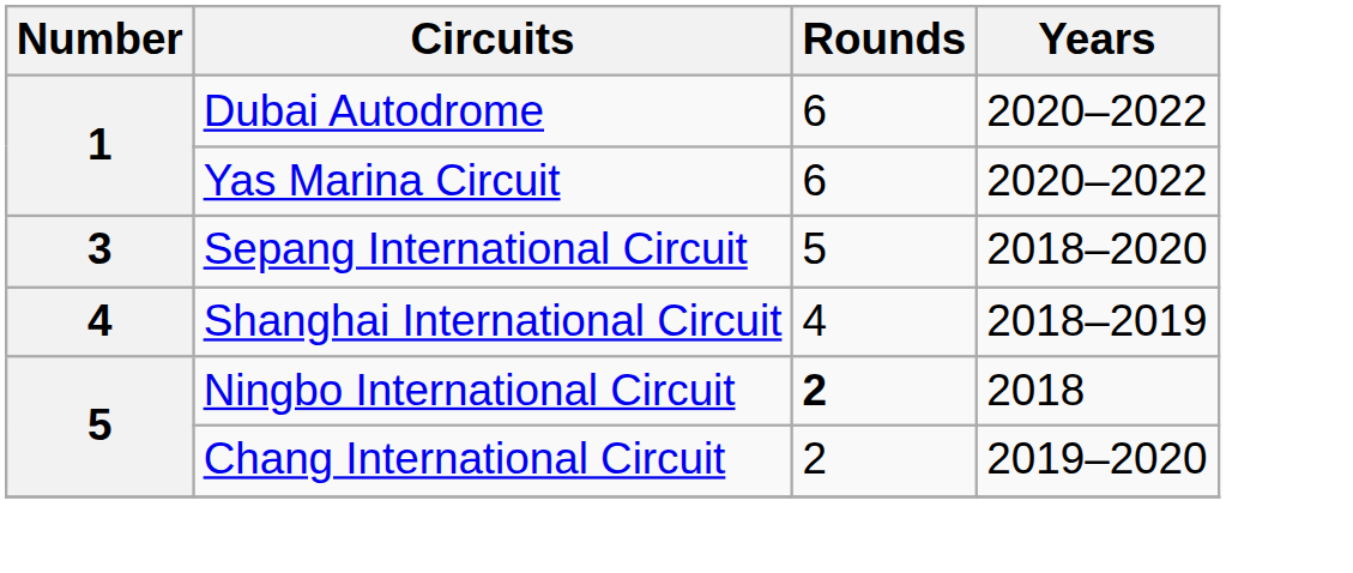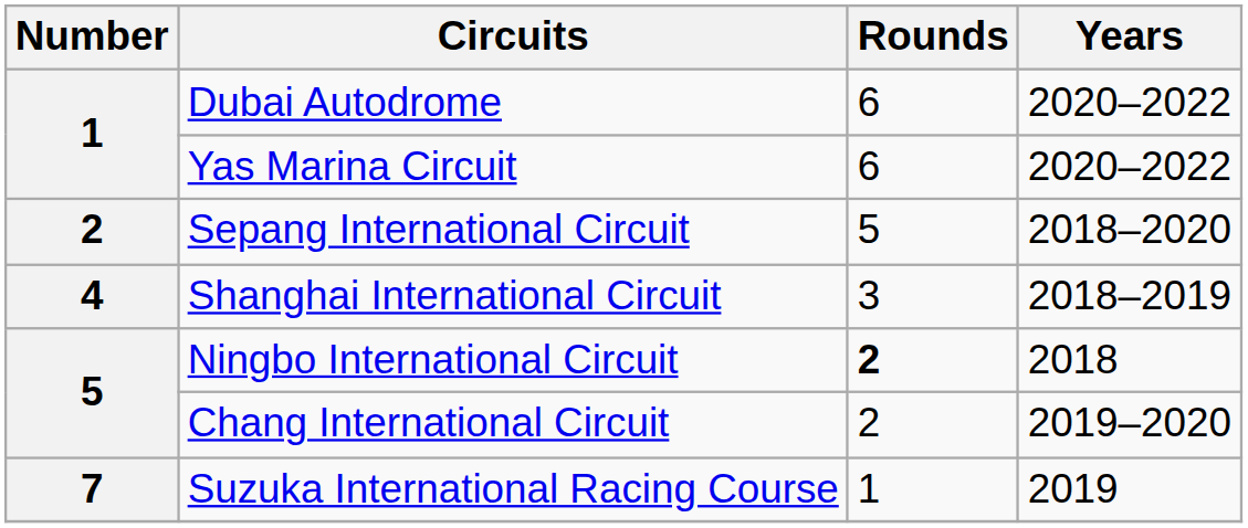 <table class="wikitable" style="text-align=center">
 <tr>
 <th>Number</th>
 <th>Circuits</th>
 <th>Rounds</th>
 <th>Years</th>
 </tr>
 <tr>
 <th rowspan=2>1</th>
 <td> <a href='#'>Dubai Autodrome</a></td>
 <td>6</td>
 <td>2020–2022</td>
 </tr>
 <tr>
 <td> <a href='#'>Yas Marina Circuit</a></td>
 <td>6</td>
 <td>2020–2022</td>
 </tr>
 <tr>
-<th>3</th>
+<th>2</th>
 <td> <a href='#'>Sepang International Circuit</a></td>
 <td>5</td>
 <td>2018–2020</td>
 </tr>
 <tr>
 <th>4</th>
 <td> <a href='#'>Shanghai International Circuit</a></td>
-<td>4</td>
+<td>3</td>
 <td>2018–2019</td>
 </tr>
 <tr>
 <th rowspan=2>5</th>
 <td> <a href='#'>Ningbo International Circuit</a></td>
 <td><strong>2</strong></td>
 <td>2018</td>
 </tr>
 <tr>
 <td> <a href='#'>Chang International Circuit</a></td>
 <td>2</td>
 <td>2019–2020</td>
 </tr>
 <tr>
+<th>7</th>
+<td> <a href='#'>Suzuka International Racing Course</a></td>
+<td>1</td>
+<td>2019</td>
+</tr>
+<tr>
 </tr>
 </table>
